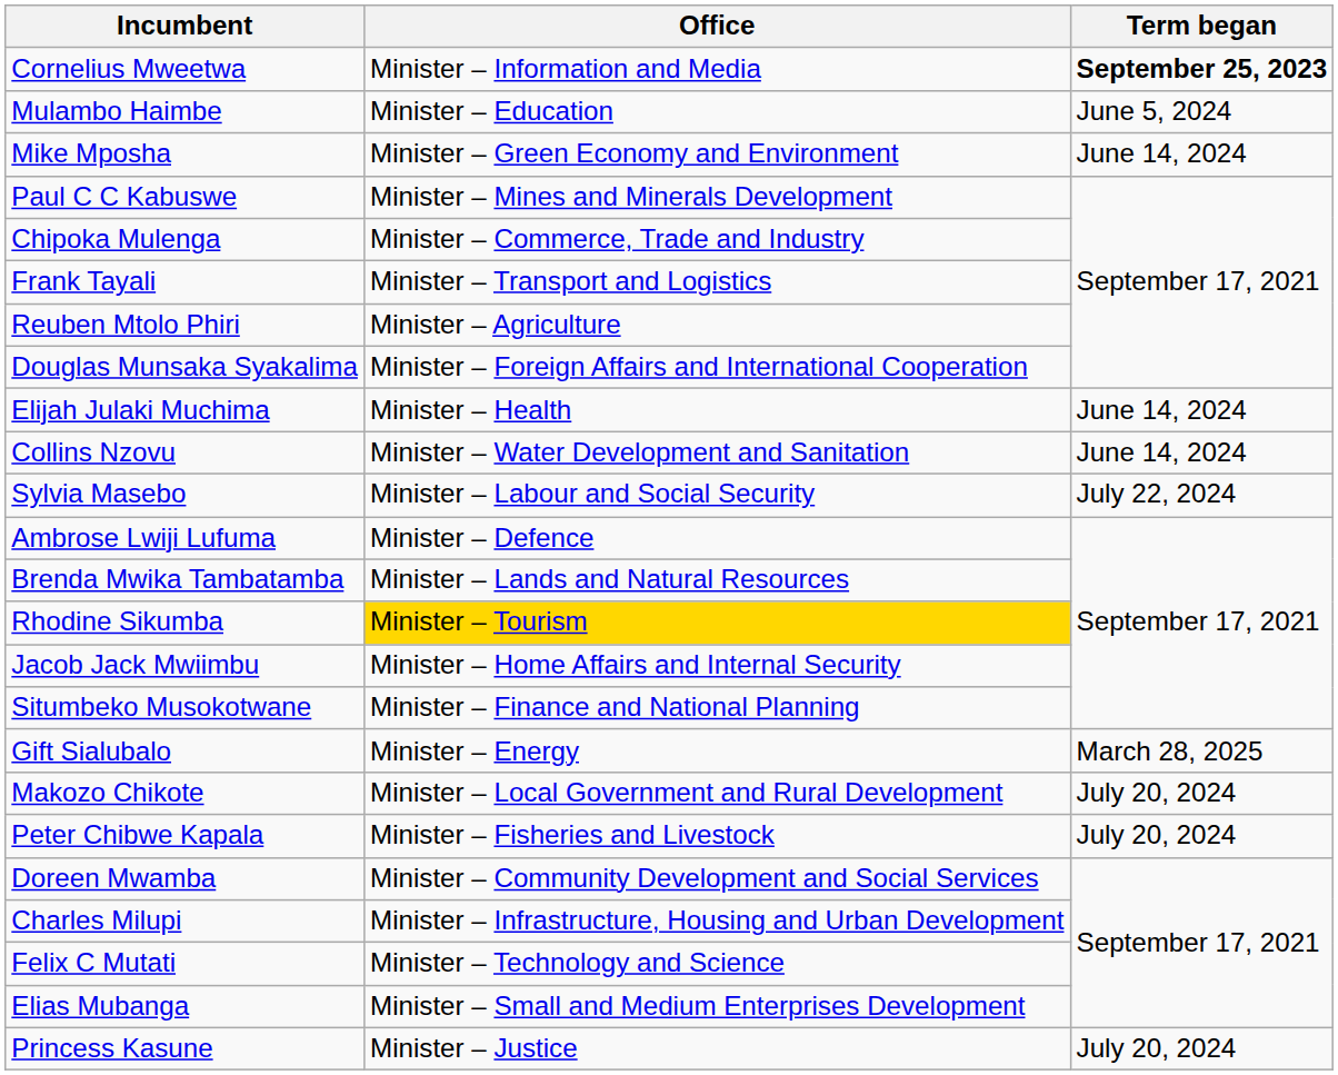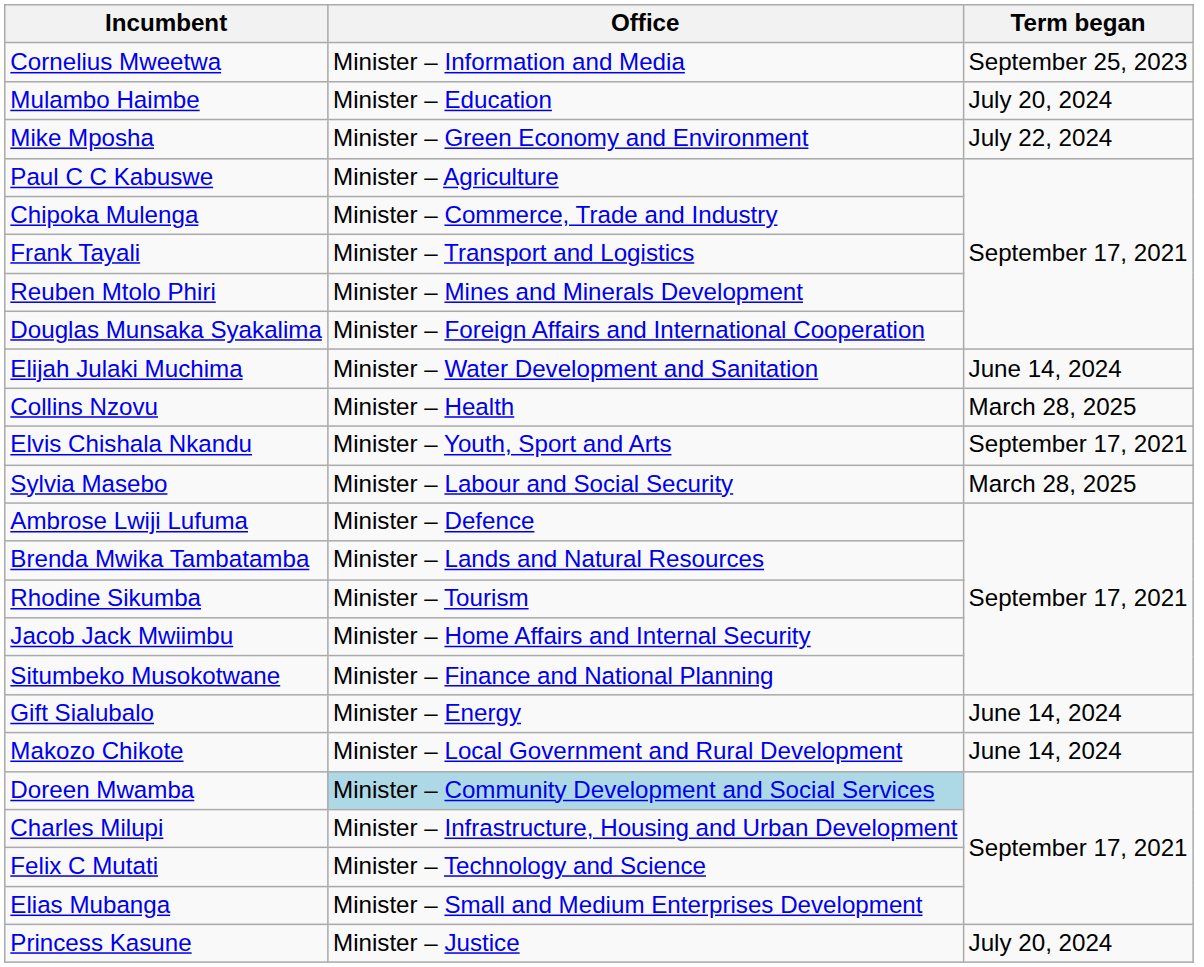 <table class="wikitable">
 <tr>
 <th>Incumbent</th>
 <th>Office</th>
 <th>Term began</th>
 </tr>
 <tr>
 <td><a href='#'>Cornelius Mweetwa</a></td>
 <td>Minister – <a href='#'>Information and Media</a></td>
-<td><strong>September 25, 2023</strong></td>
+<td>September 25, 2023</td>
 </tr>
 <tr>
 <td><a href='#'>Mulambo Haimbe</a></td>
 <td>Minister – <a href='#'>Education</a></td>
-<td>June 5, 2024</td>
+<td>July 20, 2024</td>
 </tr>
 <tr>
 <td><a href='#'>Mike Mposha</a></td>
 <td>Minister – <a href='#'>Green Economy and Environment</a></td>
-<td>June 14, 2024</td>
+<td>July 22, 2024</td>
 </tr>
 <tr>
 <td><a href='#'>Paul C C Kabuswe</a></td>
-<td>Minister – <a href='#'>Mines and Minerals Development</a></td>
+<td>Minister – <a href='#'>Agriculture</a></td>
 <td rowspan="5">September 17, 2021</td>
 </tr>
 <tr>
 <td><a href='#'>Chipoka Mulenga</a></td>
 <td>Minister – <a href='#'>Commerce, Trade and Industry</a></td>
 </tr>
 <tr>
 <td><a href='#'>Frank Tayali</a></td>
 <td>Minister – <a href='#'>Transport and Logistics</a></td>
 </tr>
 <tr>
 <td><a href='#'>Reuben Mtolo Phiri</a></td>
-<td>Minister – <a href='#'>Agriculture</a></td>
+<td>Minister – <a href='#'>Mines and Minerals Development</a></td>
 </tr>
 <tr>
 <td><a href='#'>Douglas Munsaka Syakalima</a></td>
 <td>Minister – <a href='#'>Foreign Affairs and International Cooperation</a></td>
 </tr>
 <tr>
 <td><a href='#'>Elijah Julaki Muchima</a></td>
-<td>Minister – <a href='#'>Health</a></td>
+<td>Minister – <a href='#'>Water Development and Sanitation</a></td>
 <td>June 14, 2024</td>
 </tr>
 <tr>
 <td><a href='#'>Collins Nzovu</a></td>
-<td>Minister – <a href='#'>Water Development and Sanitation</a></td>
-<td>June 14, 2024</td>
+<td>Minister – <a href='#'>Health</a></td>
+<td>March 28, 2025</td>
+</tr>
+<tr>
+<td><a href='#'>Elvis Chishala Nkandu</a></td>
+<td>Minister – <a href='#'>Youth, Sport and Arts</a></td>
+<td>September 17, 2021</td>
 </tr>
 <tr>
 <td><a href='#'>Sylvia Masebo</a></td>
 <td>Minister – <a href='#'>Labour and Social Security</a></td>
-<td>July 22, 2024</td>
+<td>March 28, 2025</td>
 </tr>
 <tr>
 <td><a href='#'>Ambrose Lwiji Lufuma</a></td>
 <td>Minister – <a href='#'>Defence</a></td>
 <td rowspan="5">September 17, 2021</td>
 </tr>
 <tr>
 <td><a href='#'>Brenda Mwika Tambatamba</a></td>
 <td>Minister – <a href='#'>Lands and Natural Resources</a></td>
 </tr>
 <tr>
 <td><a href='#'>Rhodine Sikumba</a></td>
-<td style="background: gold;">Minister – <a href='#'>Tourism</a></td>
+<td>Minister – <a href='#'>Tourism</a></td>
 </tr>
 <tr>
 <td><a href='#'>Jacob Jack Mwiimbu</a></td>
 <td>Minister – <a href='#'>Home Affairs and Internal Security</a></td>
 </tr>
 <tr>
 <td><a href='#'>Situmbeko Musokotwane</a></td>
 <td>Minister – <a href='#'>Finance and National Planning</a></td>
 </tr>
 <tr>
 <td><a href='#'>Gift Sialubalo</a></td>
 <td>Minister – <a href='#'>Energy</a></td>
-<td>March 28, 2025</td>
+<td>June 14, 2024</td>
 </tr>
 <tr>
 <td><a href='#'>Makozo Chikote</a></td>
 <td>Minister – <a href='#'>Local Government and Rural Development</a></td>
-<td>July 20, 2024</td>
-</tr>
-<tr>
-<td><a href='#'>Peter Chibwe Kapala</a></td>
-<td>Minister – <a href='#'>Fisheries and Livestock</a></td>
-<td>July 20, 2024</td>
+<td>June 14, 2024</td>
 </tr>
 <tr>
 <td><a href='#'>Doreen Mwamba</a></td>
-<td>Minister – <a href='#'>Community Development and Social Services</a></td>
+<td style="background: lightblue;">Minister – <a href='#'>Community Development and Social Services</a></td>
 <td rowspan="4">September 17, 2021</td>
 </tr>
 <tr>
 <td><a href='#'>Charles Milupi</a></td>
 <td>Minister – <a href='#'>Infrastructure, Housing and Urban Development</a></td>
 </tr>
 <tr>
 <td><a href='#'>Felix C Mutati</a></td>
 <td>Minister – <a href='#'>Technology and Science</a></td>
 </tr>
 <tr>
 <td><a href='#'>Elias Mubanga</a></td>
 <td>Minister – <a href='#'>Small and Medium Enterprises Development</a></td>
 </tr>
 <tr>
 <td><a href='#'>Princess Kasune</a></td>
 <td>Minister – <a href='#'>Justice</a></td>
 <td>July 20, 2024</td>
 </tr>
 </table>
